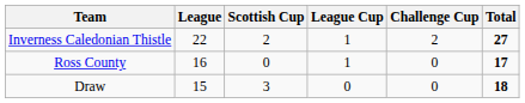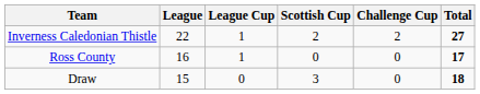 <table class="wikitable sortable" style="font-size:95%; text-align:center">
 <tr>
 <th>Team</th>
 <th>League</th>
+<th>League Cup</th>
 <th>Scottish Cup</th>
-<th>League Cup</th>
 <th>Challenge Cup</th>
 <th><strong>Total</strong></th>
 </tr>
 <tr>
 <td><a href='#'>Inverness Caledonian Thistle</a></td>
 <td>22</td>
+<td>1</td>
 <td>2</td>
-<td>1</td>
 <td>2</td>
 <td><strong>27</strong></td>
 </tr>
 <tr>
 <td><a href='#'>Ross County</a></td>
 <td>16</td>
+<td>1</td>
 <td>0</td>
-<td>1</td>
 <td>0</td>
 <td><strong>17</strong></td>
 </tr>
 <tr>
 <td>Draw</td>
 <td>15</td>
+<td>0</td>
 <td>3</td>
-<td>0</td>
 <td>0</td>
 <td><strong>18</strong></td>
 </tr>
 </table>
